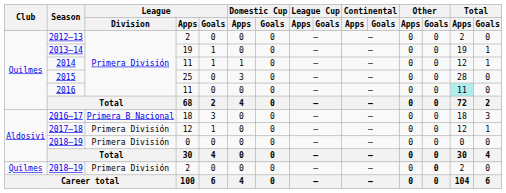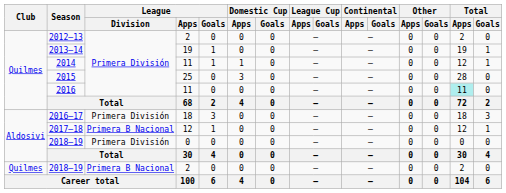 <table class="wikitable" style="text-align:center">
 <tr>
 <th rowspan=2>Club</th>
 <th rowspan=2>Season</th>
 <th colspan=3>League</th>
 <th colspan=2>Domestic Cup</th>
 <th colspan=2>League Cup</th>
 <th colspan=2>Continental</th>
 <th colspan=2>Other</th>
 <th colspan=2>Total</th>
 </tr>
 <tr>
 <th>Division</th>
 <th>Apps</th>
 <th>Goals</th>
 <th>Apps</th>
 <th>Goals</th>
 <th>Apps</th>
 <th>Goals</th>
 <th>Apps</th>
 <th>Goals</th>
 <th>Apps</th>
 <th>Goals</th>
 <th>Apps</th>
 <th>Goals</th>
 </tr>
 <tr>
 <td rowspan=6><a href='#'>Quilmes</a></td>
 <td><a href='#'>2012–13</a></td>
 <td rowspan=5><a href='#'>Primera División</a></td>
 <td>2</td>
 <td>0</td>
 <td>0</td>
 <td>0</td>
 <td colspan=2>—</td>
 <td colspan=2>—</td>
 <td>0</td>
 <td>0</td>
 <td>2</td>
 <td>0</td>
 </tr>
 <tr>
 <td><a href='#'>2013–14</a></td>
 <td>19</td>
 <td>1</td>
 <td>0</td>
 <td>0</td>
 <td colspan=2>—</td>
 <td colspan=2>—</td>
 <td>0</td>
 <td>0</td>
 <td>19</td>
 <td>1</td>
 </tr>
 <tr>
 <td><a href='#'>2014</a></td>
 <td>11</td>
 <td>1</td>
 <td>1</td>
 <td>0</td>
 <td colspan=2>—</td>
 <td colspan=2>—</td>
 <td>0</td>
 <td>0</td>
 <td>12</td>
 <td>1</td>
 </tr>
 <tr>
 <td><a href='#'>2015</a></td>
 <td>25</td>
 <td>0</td>
 <td>3</td>
 <td>0</td>
 <td colspan=2>—</td>
 <td colspan=2>—</td>
 <td>0</td>
 <td>0</td>
 <td>28</td>
 <td>0</td>
 </tr>
 <tr>
 <td><a href='#'>2016</a></td>
 <td>11</td>
 <td>0</td>
 <td>0</td>
 <td>0</td>
 <td colspan=2>—</td>
 <td colspan=2>—</td>
 <td>0</td>
 <td>0</td>
 <td style="background: paleturquoise;">11</td>
 <td>0</td>
 </tr>
 <tr>
 <th colspan=2>Total</th>
 <th>68</th>
 <th>2</th>
 <th>4</th>
 <th>0</th>
 <th colspan=2>—</th>
 <th colspan=2>—</th>
 <th>0</th>
 <th>0</th>
 <th>72</th>
 <th>2</th>
 </tr>
 <tr>
 <td rowspan=4><a href='#'>Aldosivi</a></td>
 <td><a href='#'>2016–17</a></td>
-<td rowspan=1><a href='#'>Primera B Nacional</a></td>
+<td>Primera División</td>
 <td>18</td>
 <td>3</td>
 <td>0</td>
 <td>0</td>
 <td colspan=2>—</td>
 <td colspan=2>—</td>
 <td>0</td>
 <td>0</td>
 <td>18</td>
 <td>3</td>
 </tr>
 <tr>
 <td><a href='#'>2017–18</a></td>
-<td>Primera División</td>
+<td><a href='#'>Primera B Nacional</a></td>
 <td>12</td>
 <td>1</td>
 <td>0</td>
 <td>0</td>
 <td colspan=2>—</td>
 <td colspan=2>—</td>
 <td>0</td>
 <td>0</td>
 <td>12</td>
 <td>1</td>
 </tr>
 <tr>
 <td><a href='#'>2018–19</a></td>
 <td>Primera División</td>
 <td>0</td>
 <td>0</td>
 <td>0</td>
 <td>0</td>
 <td colspan=2>—</td>
 <td colspan=2>—</td>
 <td>0</td>
 <td>0</td>
 <td>0</td>
 <td>0</td>
 </tr>
 <tr>
 <th colspan=2>Total</th>
 <th>30</th>
 <th>4</th>
 <th>0</th>
 <th>0</th>
 <th colspan=2>—</th>
 <th colspan=2>—</th>
 <th>0</th>
 <th>0</th>
 <th>30</th>
 <th>4</th>
 </tr>
 <tr>
 <td rowspan=1><a href='#'>Quilmes</a></td>
 <td><a href='#'>2018–19</a></td>
-<td>Primera División</td>
+<td rowspan=1><a href='#'>Primera B Nacional</a></td>
 <td>2</td>
 <td>0</td>
 <td>0</td>
 <td>0</td>
 <td colspan=2>—</td>
 <td colspan=2>—</td>
 <td>0</td>
-<td><strong>0</strong></td>
+<td>0</td>
 <td>2</td>
 <td>0</td>
 </tr>
 <tr>
 <th colspan=3>Career total</th>
 <th>100</th>
 <th>6</th>
 <th>4</th>
 <th>0</th>
 <th colspan=2>—</th>
 <th colspan=2>—</th>
 <th>0</th>
 <th>0</th>
 <th>104</th>
 <th>6</th>
 </tr>
 </table>
